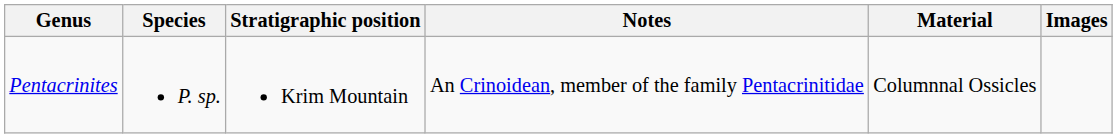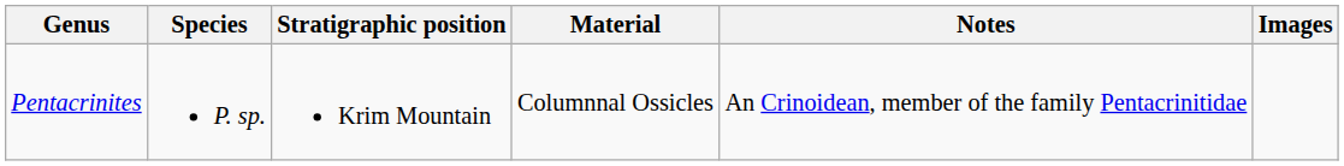 <table class="wikitable">
 <tr>
 <th>Genus</th>
 <th>Species</th>
 <th>Stratigraphic position</th>
+<th>Material</th>
 <th>Notes</th>
-<th>Material</th>
 <th>Images</th>
 </tr>
 <tr>
 <td><em><a href='#'>Pentacrinites</a></em></td>
 <td><br><ul><li><em>P. sp.</em></li></ul></td>
 <td><br><ul><li>Krim Mountain</li></ul></td>
+<td>Columnnal Ossicles</td>
 <td>An <a href='#'>Crinoidean</a>, member of the family <a href='#'>Pentacrinitidae</a></td>
-<td>Columnnal Ossicles</td>
 <td></td>
 </tr>
 </table>
